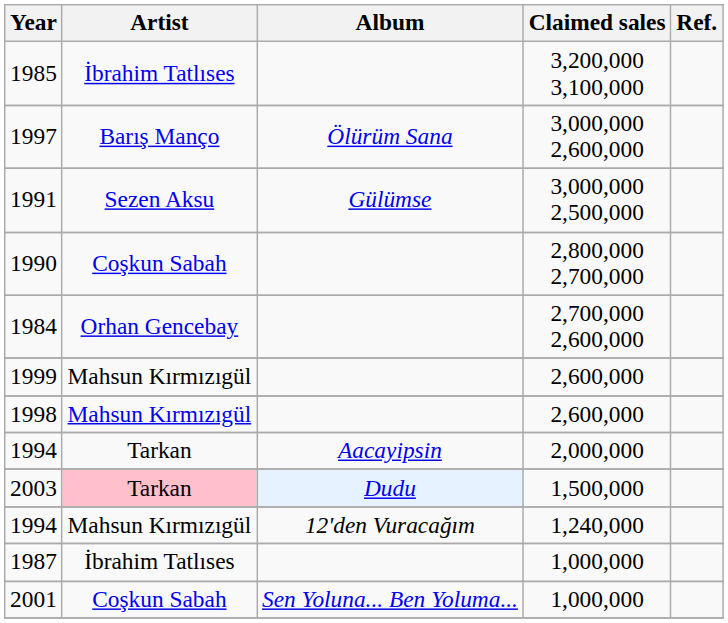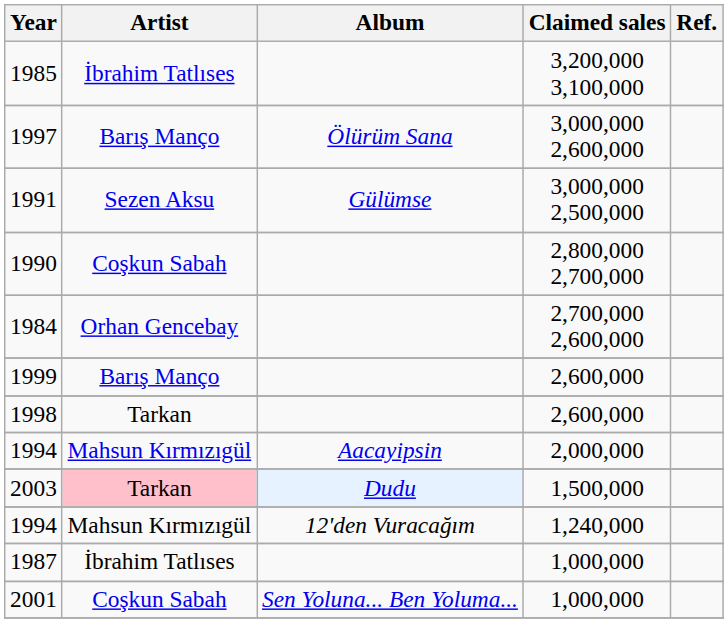 <table class="wikitable sortable">
 <tr>
 <th>Year</th>
 <th>Artist</th>
 <th>Album</th>
 <th>Claimed sales</th>
 <th>Ref.</th>
 </tr>
 <tr>
 <td style="text-align:center;">1985</td>
 <td style="text-align:center;"><a href='#'>İbrahim Tatlıses</a></td>
 <td style="text-align:center;"><em></em></td>
 <td style="text-align:center;">3,200,000<br>3,100,000</td>
 <td style="text-align:center;"><br></td>
 </tr>
 <tr>
 </tr>
 <tr>
 <td style="text-align:center;">1997</td>
 <td style="text-align:center;"><a href='#'>Barış Manço</a></td>
 <td style="text-align:center;"><em><a href='#'>Ölürüm Sana</a></em></td>
 <td style="text-align:center;">3,000,000<br>2,600,000</td>
 <td style="text-align:center;"><br></td>
 </tr>
 <tr>
 </tr>
 <tr>
 <td style="text-align:center;">1991</td>
 <td style="text-align:center;"><a href='#'>Sezen Aksu</a></td>
 <td style="text-align:center;"><em><a href='#'>Gülümse</a></em></td>
 <td style="text-align:center;">3,000,000<br>2,500,000</td>
 <td style="text-align:center;"><br></td>
 </tr>
 <tr>
 </tr>
 <tr>
 <td style="text-align:center;">1990</td>
 <td style="text-align:center;"><a href='#'>Coşkun Sabah</a></td>
 <td style="text-align:center;"><em></em></td>
 <td style="text-align:center;">2,800,000<br>2,700,000</td>
 <td style="text-align:center;"><br></td>
 </tr>
 <tr>
 </tr>
 <tr>
 <td style="text-align:center;">1984</td>
 <td style="text-align:center;"><a href='#'>Orhan Gencebay</a></td>
 <td style="text-align:center;"><em></em></td>
 <td style="text-align:center;">2,700,000<br>2,600,000</td>
 <td style="text-align:center;"><br></td>
 </tr>
 <tr>
 </tr>
 <tr>
 <td style="text-align:center;">1999</td>
-<td style="text-align:center;">Mahsun Kırmızıgül</td>
+<td style="text-align:center;"><a href='#'>Barış Manço</a></td>
 <td style="text-align:center;"><em></em></td>
 <td style="text-align:center;">2,600,000</td>
 <td style="text-align:center;"></td>
 </tr>
 <tr>
 </tr>
 <tr>
 <td style="text-align:center;">1998</td>
-<td style="text-align:center;"><a href='#'>Mahsun Kırmızıgül</a></td>
+<td style="text-align:center;">Tarkan</td>
 <td style="text-align:center;"><em></em></td>
 <td style="text-align:center;">2,600,000</td>
 <td style="text-align:center;"></td>
 </tr>
 <tr>
 </tr>
 <tr>
 <td style="text-align:center;">1994</td>
-<td style="text-align:center;">Tarkan</td>
+<td style="text-align:center;"><a href='#'>Mahsun Kırmızıgül</a></td>
 <td style="text-align:center;"><em><a href='#'>Aacayipsin</a></em></td>
 <td style="text-align:center;">2,000,000</td>
 <td style="text-align:center;"></td>
 </tr>
 <tr>
 </tr>
 <tr>
 <td style="text-align:center;">2003</td>
 <td style="background: pink; text-align:center;">Tarkan</td>
 <td align="center" bgcolor="#E6F2FF"><em><a href='#'>Dudu</a></em></td>
 <td style="text-align:center;">1,500,000</td>
 <td style="text-align:center;"></td>
 </tr>
 <tr>
 </tr>
 <tr>
 <td style="text-align:center;">1994</td>
 <td style="text-align:center;">Mahsun Kırmızıgül</td>
 <td style="text-align:center;"><em>12'den Vuracağım</em></td>
 <td style="text-align:center;">1,240,000</td>
 <td style="text-align:center;"></td>
 </tr>
 <tr>
 </tr>
 <tr>
 <td style="text-align:center;">1987</td>
 <td style="text-align:center;">İbrahim Tatlıses</td>
 <td style="text-align:center;"><em></em></td>
 <td style="text-align:center;">1,000,000</td>
 <td style="text-align:center;"></td>
 </tr>
 <tr>
 </tr>
 <tr>
 <td style="text-align:center;">2001</td>
 <td style="text-align:center;"><a href='#'>Coşkun Sabah</a></td>
 <td style="text-align:center;"><em><a href='#'>Sen Yoluna... Ben Yoluma...</a></em></td>
 <td style="text-align:center;">1,000,000</td>
 <td style="text-align:center;"></td>
 </tr>
 <tr>
 </tr>
 <tr>
 </tr>
 </table>
